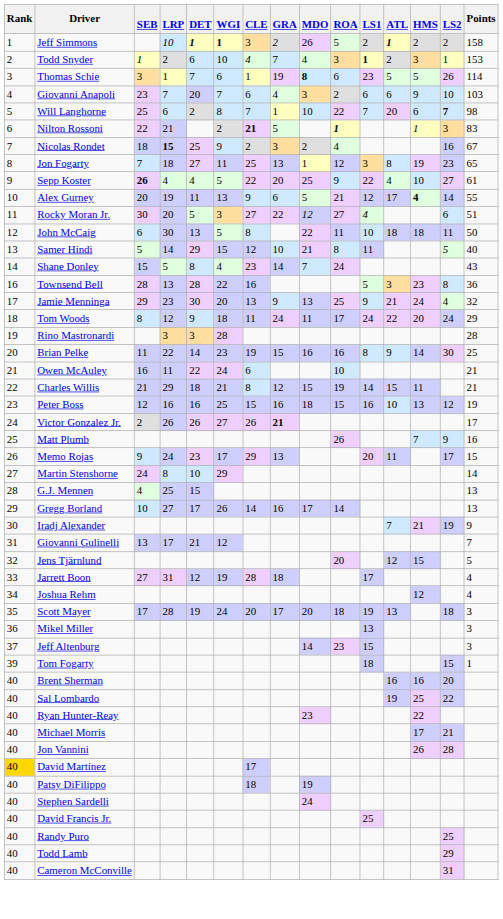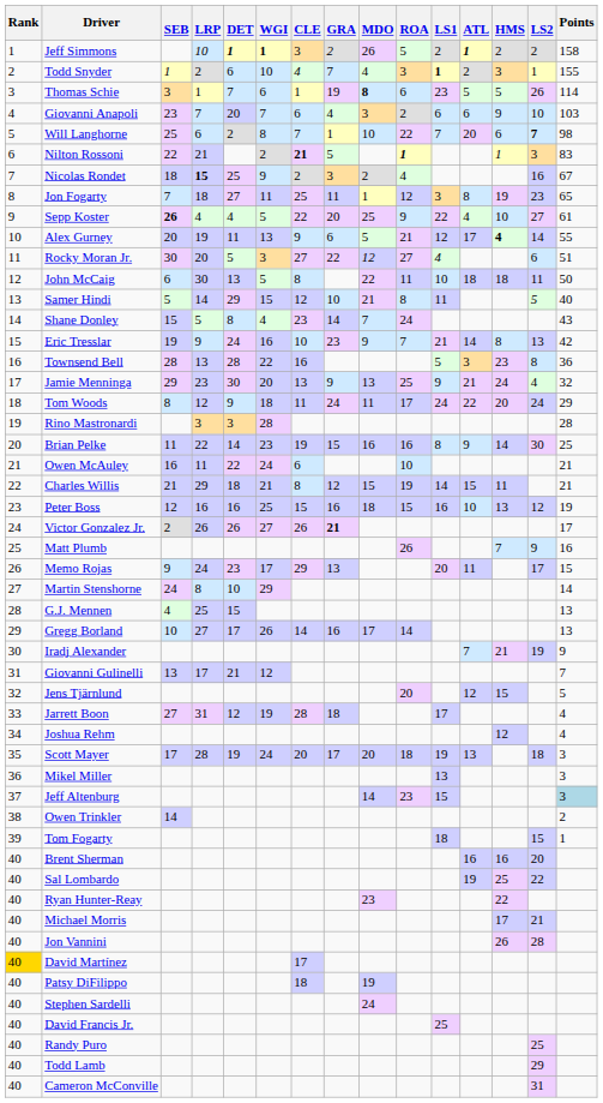 <table class="wikitable">
 <tr>
 <th>Rank</th>
 <th>Driver</th>
 <th> <br> <a href='#'>SEB</a></th>
 <th> <br> <a href='#'>LRP</a></th>
 <th> <br> <a href='#'>DET</a></th>
 <th> <br> <a href='#'>WGI</a></th>
 <th> <br> <a href='#'>CLE</a></th>
 <th> <br> <a href='#'>GRA</a></th>
 <th> <br> <a href='#'>MDO</a></th>
 <th> <br> <a href='#'>ROA</a></th>
 <th> <br> <a href='#'>LS1</a></th>
 <th> <br> <a href='#'>ATL</a></th>
 <th> <br> <a href='#'>HMS</a></th>
 <th> <br> <a href='#'>LS2</a></th>
 <th>Points</th>
 </tr>
 <tr>
 <td>1</td>
 <td> <a href='#'>Jeff Simmons</a></td>
 <td></td>
 <td style="background:#cfeaff;"><em>10</em></td>
 <td style="background:#ffffbf;"><strong><em>1</em></strong></td>
 <td style="background:#ffffbf;"><strong>1</strong></td>
 <td style="background:#ffdf9f;">3</td>
 <td style="background:#dfdfdf;"><em>2</em></td>
 <td style="background:#efcfff;">26</td>
 <td style="background:#dfffdf;">5</td>
 <td style="background:#dfdfdf;">2</td>
 <td style="background:#ffffbf;"><strong><em>1</em></strong></td>
 <td style="background:#dfdfdf;">2</td>
 <td style="background:#dfdfdf;">2</td>
 <td>158</td>
 </tr>
 <tr>
 <td>2</td>
 <td> <a href='#'>Todd Snyder</a></td>
 <td style="background:#ffffbf;"><em>1</em></td>
 <td style="background:#dfdfdf;">2</td>
 <td style="background:#cfeaff;">6</td>
 <td style="background:#cfeaff;">10</td>
 <td style="background:#dfffdf;"><em>4</em></td>
 <td style="background:#cfeaff;">7</td>
 <td style="background:#dfffdf;">4</td>
 <td style="background:#ffdf9f;">3</td>
 <td style="background:#ffffbf;"><strong>1</strong></td>
 <td style="background:#dfdfdf;">2</td>
 <td style="background:#ffdf9f;">3</td>
 <td style="background:#ffffbf;">1</td>
-<td>153</td>
+<td>155</td>
 </tr>
 <tr>
 <td>3</td>
 <td> <a href='#'>Thomas Schie</a></td>
 <td style="background:#ffdf9f;">3</td>
 <td style="background:#ffffbf;">1</td>
 <td style="background:#cfeaff;">7</td>
 <td style="background:#cfeaff;">6</td>
 <td style="background:#ffffbf;">1</td>
 <td style="background:#efcfff;">19</td>
 <td style="background:#cfeaff;"><strong>8</strong></td>
 <td style="background:#cfeaff;">6</td>
 <td style="background:#efcfff;">23</td>
 <td style="background:#dfffdf;">5</td>
 <td style="background:#dfffdf;">5</td>
 <td style="background:#efcfff;">26</td>
 <td>114</td>
 </tr>
 <tr>
 <td>4</td>
 <td> <a href='#'>Giovanni Anapoli</a></td>
 <td style="background:#efcfff;">23</td>
 <td style="background:#cfeaff;">7</td>
 <td style="background:#cfcfff;">20</td>
 <td style="background:#cfeaff;">7</td>
 <td style="background:#cfeaff;">6</td>
 <td style="background:#dfffdf;">4</td>
 <td style="background:#ffdf9f;">3</td>
 <td style="background:#dfdfdf;">2</td>
 <td style="background:#cfeaff;">6</td>
 <td style="background:#cfeaff;">6</td>
 <td style="background:#cfeaff;">9</td>
 <td style="background:#cfeaff;">10</td>
 <td>103</td>
 </tr>
 <tr>
 <td>5</td>
 <td> <a href='#'>Will Langhorne</a></td>
 <td style="background:#efcfff;">25</td>
 <td style="background:#cfeaff;">6</td>
 <td style="background:#dfdfdf;">2</td>
 <td style="background:#cfeaff;">8</td>
 <td style="background:#cfeaff;">7</td>
 <td style="background:#ffffbf;">1</td>
 <td style="background:#cfeaff;">10</td>
 <td style="background:#efcfff;">22</td>
 <td style="background:#cfeaff;">7</td>
 <td style="background:#efcfff;">20</td>
 <td style="background:#cfeaff;">6</td>
 <td style="background:#cfeaff;"><strong>7</strong></td>
 <td>98</td>
 </tr>
 <tr>
 <td>6</td>
 <td> <a href='#'>Nilton Rossoni</a></td>
 <td style="background:#efcfff;">22</td>
 <td style="background:#cfcfff;">21</td>
 <td></td>
 <td style="background:#dfdfdf;">2</td>
 <td style="background:#efcfff;"><strong>21</strong></td>
 <td style="background:#dfffdf;">5</td>
 <td></td>
 <td style="background:#ffffbf;"><strong><em>1</em></strong></td>
 <td></td>
 <td></td>
 <td style="background:#ffffbf;"><em>1</em></td>
 <td style="background:#ffdf9f;">3</td>
 <td>83</td>
 </tr>
 <tr>
 <td>7</td>
 <td> <a href='#'>Nicolas Rondet</a></td>
 <td style="background:#cfcfff;">18</td>
 <td style="background:#cfcfff;"><strong>15</strong></td>
 <td style="background:#efcfff;">25</td>
 <td style="background:#cfeaff;">9</td>
 <td style="background:#dfdfdf;">2</td>
 <td style="background:#ffdf9f;">3</td>
 <td style="background:#dfdfdf;">2</td>
 <td style="background:#dfffdf;">4</td>
 <td></td>
 <td></td>
 <td></td>
 <td style="background:#cfcfff;">16</td>
 <td>67</td>
 </tr>
 <tr>
 <td>8</td>
 <td> <a href='#'>Jon Fogarty</a></td>
 <td style="background:#cfeaff;">7</td>
 <td style="background:#cfcfff;">18</td>
 <td style="background:#efcfff;">27</td>
 <td style="background:#cfcfff;">11</td>
 <td style="background:#efcfff;">25</td>
-<td style="background:#cfcfff;">13</td>
+<td style="background:#cfcfff;">11</td>
 <td style="background:#ffffbf;">1</td>
 <td style="background:#cfcfff;">12</td>
 <td style="background:#ffdf9f;">3</td>
 <td style="background:#cfeaff;">8</td>
 <td style="background:#efcfff;">19</td>
 <td style="background:#cfcfff;">23</td>
 <td>65</td>
 </tr>
 <tr>
 <td>9</td>
 <td> <a href='#'>Sepp Koster</a></td>
 <td style="background:#efcfff;"><strong>26</strong></td>
 <td style="background:#dfffdf;">4</td>
 <td style="background:#dfffdf;">4</td>
 <td style="background:#dfffdf;">5</td>
 <td style="background:#efcfff;">22</td>
 <td style="background:#efcfff;">20</td>
 <td style="background:#efcfff;">25</td>
 <td style="background:#cfeaff;">9</td>
 <td style="background:#efcfff;">22</td>
 <td style="background:#dfffdf;">4</td>
 <td style="background:#cfeaff;">10</td>
 <td style="background:#efcfff;">27</td>
 <td>61</td>
 </tr>
 <tr>
 <td>10</td>
 <td> <a href='#'>Alex Gurney</a></td>
 <td style="background:#cfcfff;">20</td>
 <td style="background:#cfcfff;">19</td>
 <td style="background:#cfcfff;">11</td>
 <td style="background:#cfcfff;">13</td>
 <td style="background:#cfeaff;">9</td>
 <td style="background:#cfeaff;">6</td>
 <td style="background:#dfffdf;">5</td>
 <td style="background:#efcfff;">21</td>
 <td style="background:#cfcfff;">12</td>
 <td style="background:#cfcfff;">17</td>
 <td style="background:#dfffdf;"><strong>4</strong></td>
 <td style="background:#cfcfff;">14</td>
 <td>55</td>
 </tr>
 <tr>
 <td>11</td>
 <td> <a href='#'>Rocky Moran Jr.</a></td>
 <td style="background:#efcfff;">30</td>
 <td style="background:#cfcfff;">20</td>
 <td style="background:#dfffdf;">5</td>
 <td style="background:#ffdf9f;">3</td>
 <td style="background:#efcfff;">27</td>
 <td style="background:#efcfff;">22</td>
 <td style="background:#cfcfff;"><em>12</em></td>
 <td style="background:#efcfff;">27</td>
 <td style="background:#dfffdf;"><em>4</em></td>
 <td></td>
 <td></td>
 <td style="background:#cfeaff;">6</td>
 <td>51</td>
 </tr>
 <tr>
 <td>12</td>
 <td> <a href='#'>John McCaig</a></td>
 <td style="background:#cfeaff;">6</td>
 <td style="background:#cfcfff;">30</td>
 <td style="background:#cfcfff;">13</td>
 <td style="background:#dfffdf;">5</td>
 <td style="background:#cfeaff;">8</td>
 <td></td>
 <td style="background:#efcfff;">22</td>
 <td style="background:#cfcfff;">11</td>
 <td style="background:#cfeaff;">10</td>
 <td style="background:#cfcfff;">18</td>
 <td style="background:#cfcfff;">18</td>
 <td style="background:#cfcfff;">11</td>
 <td>50</td>
 </tr>
 <tr>
 <td>13</td>
 <td> <a href='#'>Samer Hindi</a></td>
 <td style="background:#dfffdf;">5</td>
 <td style="background:#cfcfff;">14</td>
 <td style="background:#efcfff;">29</td>
 <td style="background:#cfcfff;">15</td>
 <td style="background:#cfcfff;">12</td>
 <td style="background:#cfeaff;">10</td>
 <td style="background:#efcfff;">21</td>
 <td style="background:#cfeaff;">8</td>
 <td style="background:#cfcfff;">11</td>
 <td></td>
 <td></td>
 <td style="background:#dfffdf;"><em>5</em></td>
 <td>40</td>
 </tr>
 <tr>
 <td>14</td>
 <td> <a href='#'>Shane Donley</a></td>
 <td style="background:#cfcfff;">15</td>
 <td style="background:#dfffdf;">5</td>
 <td style="background:#cfeaff;">8</td>
 <td style="background:#dfffdf;">4</td>
 <td style="background:#efcfff;">23</td>
 <td style="background:#cfcfff;">14</td>
 <td style="background:#cfeaff;">7</td>
 <td style="background:#efcfff;">24</td>
 <td></td>
 <td></td>
 <td></td>
 <td></td>
 <td>43</td>
+</tr>
+<tr>
+<td>15</td>
+<td> <a href='#'>Eric Tresslar</a></td>
+<td style="background:#cfcfff;">19</td>
+<td style="background:#cfeaff;">9</td>
+<td style="background:#efcfff;">24</td>
+<td style="background:#cfcfff;">16</td>
+<td style="background:#cfeaff;">10</td>
+<td style="background:#efcfff;">23</td>
+<td style="background:#cfeaff;">9</td>
+<td style="background:#cfeaff;">7</td>
+<td style="background:#efcfff;">21</td>
+<td style="background:#cfcfff;">14</td>
+<td style="background:#cfeaff;">8</td>
+<td style="background:#cfcfff;">13</td>
+<td>42</td>
 </tr>
 <tr>
 <td>16</td>
 <td> <a href='#'>Townsend Bell</a></td>
 <td style="background:#efcfff;">28</td>
 <td style="background:#cfcfff;">13</td>
 <td style="background:#efcfff;">28</td>
 <td style="background:#cfcfff;">22</td>
 <td style="background:#cfcfff;">16</td>
 <td></td>
 <td></td>
 <td></td>
 <td style="background:#dfffdf;">5</td>
 <td style="background:#ffdf9f;">3</td>
 <td style="background:#efcfff;">23</td>
 <td style="background:#cfeaff;">8</td>
 <td>36</td>
 </tr>
 <tr>
 <td>17</td>
 <td> <a href='#'>Jamie Menninga</a></td>
 <td style="background:#efcfff;">29</td>
 <td style="background:#cfcfff;">23</td>
 <td style="background:#efcfff;">30</td>
 <td style="background:#cfcfff;">20</td>
 <td style="background:#cfcfff;">13</td>
 <td style="background:#cfeaff;">9</td>
 <td style="background:#cfcfff;">13</td>
 <td style="background:#efcfff;">25</td>
 <td style="background:#cfeaff;">9</td>
 <td style="background:#efcfff;">21</td>
 <td style="background:#efcfff;">24</td>
 <td style="background:#dfffdf;">4</td>
 <td>32</td>
 </tr>
 <tr>
 <td>18</td>
 <td> <a href='#'>Tom Woods</a></td>
 <td style="background:#cfeaff;">8</td>
 <td style="background:#cfcfff;">12</td>
 <td style="background:#cfeaff;">9</td>
 <td style="background:#cfcfff;">18</td>
 <td style="background:#cfcfff;">11</td>
 <td style="background:#efcfff;">24</td>
 <td style="background:#cfcfff;">11</td>
 <td style="background:#cfcfff;">17</td>
 <td style="background:#efcfff;">24</td>
 <td style="background:#efcfff;">22</td>
 <td style="background:#efcfff;">20</td>
 <td style="background:#cfcfff;">24</td>
 <td>29</td>
 </tr>
 <tr>
 <td>19</td>
 <td> <a href='#'>Rino Mastronardi</a></td>
 <td></td>
 <td style="background:#ffdf9f;">3</td>
 <td style="background:#ffdf9f;">3</td>
 <td style="background:#efcfff;">28</td>
 <td></td>
 <td></td>
 <td></td>
 <td></td>
 <td></td>
 <td></td>
 <td></td>
 <td></td>
 <td>28</td>
 </tr>
 <tr>
 <td>20</td>
 <td> <a href='#'>Brian Pelke</a></td>
 <td style="background:#cfcfff;">11</td>
 <td style="background:#cfcfff;">22</td>
 <td style="background:#cfcfff;">14</td>
 <td style="background:#cfcfff;">23</td>
 <td style="background:#cfcfff;">19</td>
 <td style="background:#cfcfff;">15</td>
 <td style="background:#cfcfff;">16</td>
 <td style="background:#cfcfff;">16</td>
 <td style="background:#cfeaff;">8</td>
 <td style="background:#cfeaff;">9</td>
 <td style="background:#cfcfff;">14</td>
 <td style="background:#efcfff;">30</td>
 <td>25</td>
 </tr>
 <tr>
 <td>21</td>
 <td> <a href='#'>Owen McAuley</a></td>
 <td style="background:#cfcfff;">16</td>
 <td style="background:#cfcfff;">11</td>
 <td style="background:#efcfff;">22</td>
 <td style="background:#efcfff;">24</td>
 <td style="background:#cfeaff;">6</td>
 <td></td>
 <td></td>
 <td style="background:#cfeaff;">10</td>
 <td></td>
 <td></td>
 <td></td>
 <td></td>
 <td>21</td>
 </tr>
 <tr>
 <td>22</td>
 <td> <a href='#'>Charles Willis</a></td>
 <td style="background:#cfcfff;">21</td>
 <td style="background:#cfcfff;">29</td>
 <td style="background:#cfcfff;">18</td>
 <td style="background:#cfcfff;">21</td>
 <td style="background:#cfeaff;">8</td>
 <td style="background:#cfcfff;">12</td>
 <td style="background:#cfcfff;">15</td>
 <td style="background:#cfcfff;">19</td>
 <td style="background:#cfcfff;">14</td>
 <td style="background:#cfcfff;">15</td>
 <td style="background:#cfcfff;">11</td>
 <td></td>
 <td>21</td>
 </tr>
 <tr>
 <td>23</td>
 <td> <a href='#'>Peter Boss</a></td>
 <td style="background:#cfcfff;">12</td>
 <td style="background:#cfcfff;">16</td>
 <td style="background:#cfcfff;">16</td>
 <td style="background:#cfcfff;">25</td>
 <td style="background:#cfcfff;">15</td>
 <td style="background:#cfcfff;">16</td>
 <td style="background:#cfcfff;">18</td>
 <td style="background:#cfcfff;">15</td>
 <td style="background:#cfcfff;">16</td>
 <td style="background:#cfeaff;">10</td>
 <td style="background:#cfcfff;">13</td>
 <td style="background:#cfcfff;">12</td>
 <td>19</td>
 </tr>
 <tr>
 <td>24</td>
 <td> <a href='#'>Victor Gonzalez Jr.</a></td>
 <td style="background:#dfdfdf;">2</td>
 <td style="background:#cfcfff;">26</td>
 <td style="background:#efcfff;">26</td>
 <td style="background:#efcfff;">27</td>
 <td style="background:#efcfff;">26</td>
 <td style="background:#efcfff;"><strong>21</strong></td>
 <td></td>
 <td></td>
 <td></td>
 <td></td>
 <td></td>
 <td></td>
 <td>17</td>
 </tr>
 <tr>
 <td>25</td>
 <td> <a href='#'>Matt Plumb</a></td>
 <td></td>
 <td></td>
 <td></td>
 <td></td>
 <td></td>
 <td></td>
 <td></td>
 <td style="background:#efcfff;">26</td>
 <td></td>
 <td></td>
 <td style="background:#cfeaff;">7</td>
 <td style="background:#cfeaff;">9</td>
 <td>16</td>
 </tr>
 <tr>
 <td>26</td>
 <td> <a href='#'>Memo Rojas</a></td>
 <td style="background:#cfeaff;">9</td>
 <td style="background:#cfcfff;">24</td>
 <td style="background:#efcfff;">23</td>
 <td style="background:#cfcfff;">17</td>
 <td style="background:#efcfff;">29</td>
 <td style="background:#cfcfff;">13</td>
 <td></td>
 <td></td>
 <td style="background:#efcfff;">20</td>
 <td style="background:#cfcfff;">11</td>
 <td></td>
 <td style="background:#cfcfff;">17</td>
 <td>15</td>
 </tr>
 <tr>
 <td>27</td>
 <td> <a href='#'>Martin Stenshorne</a></td>
 <td style="background:#efcfff;">24</td>
 <td style="background:#cfeaff;">8</td>
 <td style="background:#cfeaff;">10</td>
 <td style="background:#efcfff;">29</td>
 <td></td>
 <td></td>
 <td></td>
 <td></td>
 <td></td>
 <td></td>
 <td></td>
 <td></td>
 <td>14</td>
 </tr>
 <tr>
 <td>28</td>
 <td> <a href='#'>G.J. Mennen</a></td>
 <td style="background:#dfffdf;">4</td>
 <td style="background:#cfcfff;">25</td>
 <td style="background:#cfcfff;">15</td>
 <td></td>
 <td></td>
 <td></td>
 <td></td>
 <td></td>
 <td></td>
 <td></td>
 <td></td>
 <td></td>
 <td>13</td>
 </tr>
 <tr>
 <td>29</td>
 <td> <a href='#'>Gregg Borland</a></td>
 <td style="background:#cfeaff;">10</td>
 <td style="background:#cfcfff;">27</td>
 <td style="background:#cfcfff;">17</td>
 <td style="background:#cfcfff;">26</td>
 <td style="background:#cfcfff;">14</td>
 <td style="background:#cfcfff;">16</td>
 <td style="background:#cfcfff;">17</td>
 <td style="background:#cfcfff;">14</td>
 <td></td>
 <td></td>
 <td></td>
 <td></td>
 <td>13</td>
 </tr>
 <tr>
 <td>30</td>
 <td> <a href='#'>Iradj Alexander</a></td>
 <td></td>
 <td></td>
 <td></td>
 <td></td>
 <td></td>
 <td></td>
 <td></td>
 <td></td>
 <td></td>
 <td style="background:#cfeaff;">7</td>
 <td style="background:#efcfff;">21</td>
 <td style="background:#cfcfff;">19</td>
 <td>9</td>
 </tr>
 <tr>
 <td>31</td>
 <td> <a href='#'>Giovanni Gulinelli</a></td>
 <td style="background:#cfcfff;">13</td>
 <td style="background:#cfcfff;">17</td>
 <td style="background:#cfcfff;">21</td>
 <td style="background:#cfcfff;">12</td>
 <td></td>
 <td></td>
 <td></td>
 <td></td>
 <td></td>
 <td></td>
 <td></td>
 <td></td>
 <td>7</td>
 </tr>
 <tr>
 <td>32</td>
 <td> <a href='#'>Jens Tjärnlund</a></td>
 <td></td>
 <td></td>
 <td></td>
 <td></td>
 <td></td>
 <td></td>
 <td></td>
 <td style="background:#efcfff;">20</td>
 <td></td>
 <td style="background:#cfcfff;">12</td>
 <td style="background:#cfcfff;">15</td>
 <td></td>
 <td>5</td>
 </tr>
 <tr>
 <td>33</td>
 <td> <a href='#'>Jarrett Boon</a></td>
 <td style="background:#efcfff;">27</td>
 <td style="background:#efcfff;">31</td>
 <td style="background:#cfcfff;">12</td>
 <td style="background:#cfcfff;">19</td>
 <td style="background:#efcfff;">28</td>
 <td style="background:#cfcfff;">18</td>
 <td></td>
 <td></td>
 <td style="background:#cfcfff;">17</td>
 <td></td>
 <td></td>
 <td></td>
 <td>4</td>
 </tr>
 <tr>
 <td>34</td>
 <td> <a href='#'>Joshua Rehm</a></td>
 <td></td>
 <td></td>
 <td></td>
 <td></td>
 <td></td>
 <td></td>
 <td></td>
 <td></td>
 <td></td>
 <td></td>
 <td style="background:#cfcfff;">12</td>
 <td></td>
 <td>4</td>
 </tr>
 <tr>
 <td>35</td>
 <td> <a href='#'>Scott Mayer</a></td>
 <td style="background:#cfcfff;">17</td>
 <td style="background:#cfcfff;">28</td>
 <td style="background:#cfcfff;">19</td>
 <td style="background:#cfcfff;">24</td>
 <td style="background:#cfcfff;">20</td>
 <td style="background:#cfcfff;">17</td>
 <td style="background:#cfcfff;">20</td>
 <td style="background:#cfcfff;">18</td>
 <td style="background:#cfcfff;">19</td>
 <td style="background:#cfcfff;">13</td>
 <td></td>
 <td style="background:#cfcfff;">18</td>
 <td>3</td>
 </tr>
 <tr>
 <td>36</td>
 <td> <a href='#'>Mikel Miller</a></td>
 <td></td>
 <td></td>
 <td></td>
 <td></td>
 <td></td>
 <td></td>
 <td></td>
 <td></td>
 <td style="background:#cfcfff;">13</td>
 <td></td>
 <td></td>
 <td></td>
 <td>3</td>
 </tr>
 <tr>
 <td>37</td>
 <td> <a href='#'>Jeff Altenburg</a></td>
 <td></td>
 <td></td>
 <td></td>
 <td></td>
 <td></td>
 <td></td>
 <td style="background:#cfcfff;">14</td>
 <td style="background:#efcfff;">23</td>
 <td style="background:#cfcfff;">15</td>
 <td></td>
 <td></td>
 <td></td>
-<td>3</td>
+<td style="background: lightblue;">3</td>
+</tr>
+<tr>
+<td>38</td>
+<td> <a href='#'>Owen Trinkler</a></td>
+<td style="background:#cfcfff;">14</td>
+<td></td>
+<td></td>
+<td></td>
+<td></td>
+<td></td>
+<td></td>
+<td></td>
+<td></td>
+<td></td>
+<td></td>
+<td></td>
+<td>2</td>
 </tr>
 <tr>
 <td>39</td>
 <td> <a href='#'>Tom Fogarty</a></td>
 <td></td>
 <td></td>
 <td></td>
 <td></td>
 <td></td>
 <td></td>
 <td></td>
 <td></td>
 <td style="background:#cfcfff;">18</td>
 <td></td>
 <td></td>
 <td style="background:#cfcfff;">15</td>
 <td>1</td>
 </tr>
 <tr>
 <td>40</td>
 <td> <a href='#'>Brent Sherman</a></td>
 <td></td>
 <td></td>
 <td></td>
 <td></td>
 <td></td>
 <td></td>
 <td></td>
 <td></td>
 <td></td>
 <td style="background:#cfcfff;">16</td>
 <td style="background:#cfcfff;">16</td>
 <td style="background:#cfcfff;">20</td>
 <td></td>
 </tr>
 <tr>
 <td>40</td>
 <td> <a href='#'>Sal Lombardo</a></td>
 <td></td>
 <td></td>
 <td></td>
 <td></td>
 <td></td>
 <td></td>
 <td></td>
 <td></td>
 <td></td>
 <td style="background:#cfcfff;">19</td>
 <td style="background:#efcfff;">25</td>
 <td style="background:#cfcfff;">22</td>
 <td></td>
 </tr>
 <tr>
 <td>40</td>
 <td> <a href='#'>Ryan Hunter-Reay</a></td>
 <td></td>
 <td></td>
 <td></td>
 <td></td>
 <td></td>
 <td></td>
 <td style="background:#efcfff;">23</td>
 <td></td>
 <td></td>
 <td></td>
 <td style="background:#efcfff;">22</td>
 <td></td>
 <td></td>
 </tr>
 <tr>
 <td>40</td>
 <td> <a href='#'>Michael Morris</a></td>
 <td></td>
 <td></td>
 <td></td>
 <td></td>
 <td></td>
 <td></td>
 <td></td>
 <td></td>
 <td></td>
 <td></td>
 <td style="background:#cfcfff;">17</td>
 <td style="background:#cfcfff;">21</td>
 <td></td>
 </tr>
 <tr>
 <td>40</td>
 <td> <a href='#'>Jon Vannini</a></td>
 <td></td>
 <td></td>
 <td></td>
 <td></td>
 <td></td>
 <td></td>
 <td></td>
 <td></td>
 <td></td>
 <td></td>
 <td style="background:#efcfff;">26</td>
 <td style="background:#efcfff;">28</td>
 <td></td>
 </tr>
 <tr>
 <td style="background: gold;">40</td>
 <td> <a href='#'>David Martínez</a></td>
 <td></td>
 <td></td>
 <td></td>
 <td></td>
 <td style="background:#cfcfff;">17</td>
 <td></td>
 <td></td>
 <td></td>
 <td></td>
 <td></td>
 <td></td>
 <td></td>
 <td></td>
 </tr>
 <tr>
 <td>40</td>
 <td> <a href='#'>Patsy DiFilippo</a></td>
 <td></td>
 <td></td>
 <td></td>
 <td></td>
 <td style="background:#cfcfff;">18</td>
 <td></td>
 <td style="background:#cfcfff;">19</td>
 <td></td>
 <td></td>
 <td></td>
 <td></td>
 <td></td>
 <td></td>
 </tr>
 <tr>
 <td>40</td>
 <td> <a href='#'>Stephen Sardelli</a></td>
 <td></td>
 <td></td>
 <td></td>
 <td></td>
 <td></td>
 <td></td>
 <td style="background:#efcfff;">24</td>
 <td></td>
 <td></td>
 <td></td>
 <td></td>
 <td></td>
 <td></td>
 </tr>
 <tr>
 <td>40</td>
 <td> <a href='#'>David Francis Jr.</a></td>
 <td></td>
 <td></td>
 <td></td>
 <td></td>
 <td></td>
 <td></td>
 <td></td>
 <td></td>
 <td style="background:#efcfff;">25</td>
 <td></td>
 <td></td>
 <td></td>
 <td></td>
 </tr>
 <tr>
 <td>40</td>
 <td> <a href='#'>Randy Puro</a></td>
 <td></td>
 <td></td>
 <td></td>
 <td></td>
 <td></td>
 <td></td>
 <td></td>
 <td></td>
 <td></td>
 <td></td>
 <td></td>
 <td style="background:#efcfff;">25</td>
 <td></td>
 </tr>
 <tr>
 <td>40</td>
 <td> <a href='#'>Todd Lamb</a></td>
 <td></td>
 <td></td>
 <td></td>
 <td></td>
 <td></td>
 <td></td>
 <td></td>
 <td></td>
 <td></td>
 <td></td>
 <td></td>
 <td style="background:#efcfff;">29</td>
 <td></td>
 </tr>
 <tr>
 <td>40</td>
 <td> <a href='#'>Cameron McConville</a></td>
 <td></td>
 <td></td>
 <td></td>
 <td></td>
 <td></td>
 <td></td>
 <td></td>
 <td></td>
 <td></td>
 <td></td>
 <td></td>
 <td style="background:#efcfff;">31</td>
 <td></td>
 </tr>
 </table>
